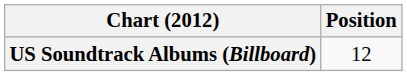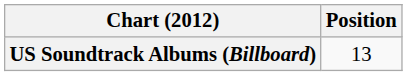 <table class="wikitable plainrowheaders" style="text-align:center">
 <tr>
 <th scope="col">Chart (2012)</th>
 <th scope="col">Position</th>
 </tr>
 <tr>
 <th scope="row">US Soundtrack Albums (<em>Billboard</em>)</th>
-<td>12</td>
+<td>13</td>
 </tr>
 </table>
